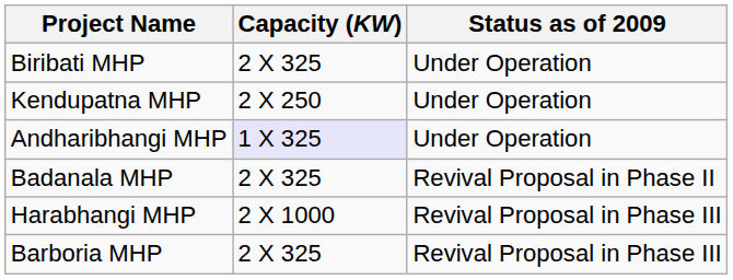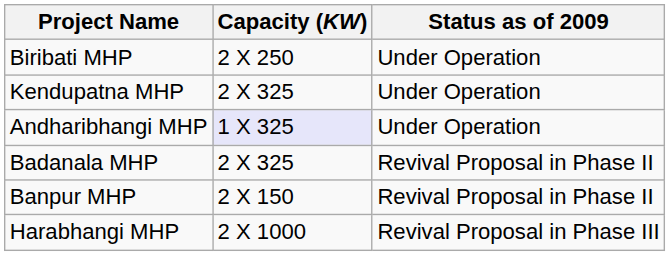 <table class="wikitable sortable">
 <tr>
 <th>Project Name</th>
 <th>Capacity (<em>KW</em>)</th>
 <th>Status as of 2009</th>
 </tr>
 <tr>
 <td>Biribati MHP</td>
-<td>2 X 325</td>
+<td>2 X 250</td>
 <td>Under Operation</td>
 </tr>
 <tr>
 <td>Kendupatna MHP</td>
-<td>2 X 250</td>
+<td>2 X 325</td>
 <td>Under Operation</td>
 </tr>
 <tr>
 <td>Andharibhangi MHP</td>
 <td style="background: lavender;">1 X 325</td>
 <td>Under Operation</td>
 </tr>
 <tr>
 <td>Badanala MHP</td>
 <td>2 X 325</td>
 <td>Revival Proposal in Phase II</td>
 </tr>
 <tr>
+<td>Banpur MHP</td>
+<td>2 X 150</td>
+<td>Revival Proposal in Phase II</td>
+</tr>
+<tr>
 <td>Harabhangi MHP</td>
 <td>2 X 1000</td>
 <td>Revival Proposal in Phase III</td>
 </tr>
-<tr>
-<td>Barboria MHP</td>
-<td>2 X 325</td>
-<td>Revival Proposal in Phase III</td>
-</tr>
 </table>
